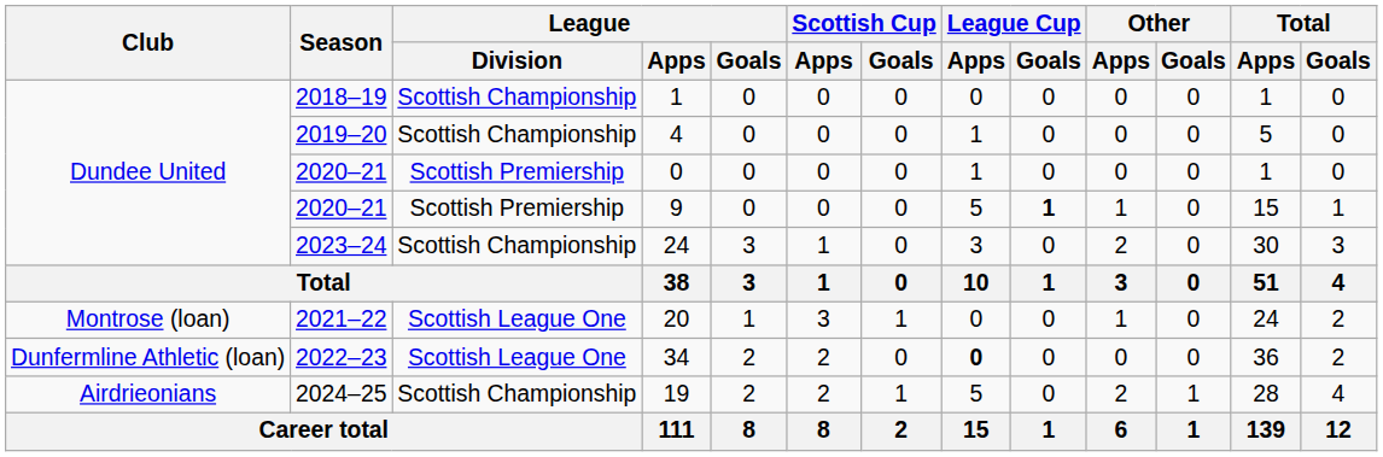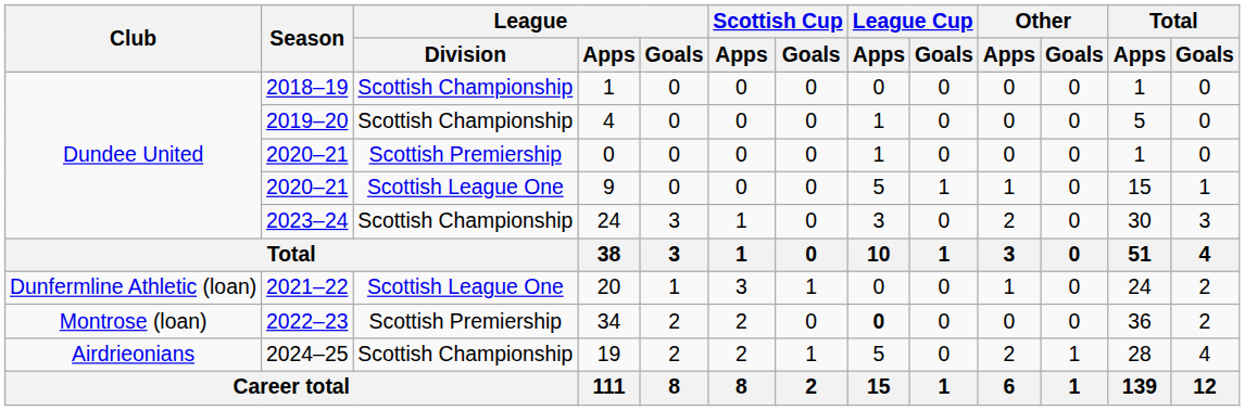 <table class="wikitable" style="text-align:center">
 <tr>
 <th rowspan="2">Club</th>
 <th rowspan="2">Season</th>
 <th colspan="3">League</th>
 <th colspan="2"><a href='#'>Scottish Cup</a></th>
 <th colspan="2"><a href='#'>League Cup</a></th>
 <th colspan="2">Other</th>
 <th colspan="2">Total</th>
 </tr>
 <tr>
 <th>Division</th>
 <th>Apps</th>
 <th>Goals</th>
 <th>Apps</th>
 <th>Goals</th>
 <th>Apps</th>
 <th>Goals</th>
 <th>Apps</th>
 <th>Goals</th>
 <th>Apps</th>
 <th>Goals</th>
 </tr>
 <tr>
 <td rowspan="5"><a href='#'>Dundee United</a></td>
 <td><a href='#'>2018–19</a></td>
 <td><a href='#'>Scottish Championship</a></td>
 <td>1</td>
 <td>0</td>
 <td>0</td>
 <td>0</td>
 <td>0</td>
 <td>0</td>
 <td>0</td>
 <td>0</td>
 <td>1</td>
 <td>0</td>
 </tr>
 <tr>
 <td><a href='#'>2019–20</a></td>
 <td>Scottish Championship</td>
 <td>4</td>
 <td>0</td>
 <td>0</td>
 <td>0</td>
 <td>1</td>
 <td>0</td>
 <td>0</td>
 <td>0</td>
 <td>5</td>
 <td>0</td>
 </tr>
 <tr>
 <td><a href='#'>2020–21</a></td>
 <td><a href='#'>Scottish Premiership</a></td>
 <td>0</td>
 <td>0</td>
 <td>0</td>
 <td>0</td>
 <td>1</td>
 <td>0</td>
 <td>0</td>
 <td>0</td>
 <td>1</td>
 <td>0</td>
 </tr>
 <tr>
 <td><a href='#'>2020–21</a></td>
-<td>Scottish Premiership</td>
+<td><a href='#'>Scottish League One</a></td>
 <td>9</td>
 <td>0</td>
 <td>0</td>
 <td>0</td>
 <td>5</td>
-<td><strong>1</strong></td>
+<td>1</td>
 <td>1</td>
 <td>0</td>
 <td>15</td>
 <td>1</td>
 </tr>
 <tr>
 <td><a href='#'>2023–24</a></td>
 <td>Scottish Championship</td>
 <td>24</td>
 <td>3</td>
 <td>1</td>
 <td>0</td>
 <td>3</td>
 <td>0</td>
 <td>2</td>
 <td>0</td>
 <td>30</td>
 <td>3</td>
 </tr>
 <tr>
 <th colspan="3">Total</th>
 <th>38</th>
 <th>3</th>
 <th>1</th>
 <th>0</th>
 <th>10</th>
 <th>1</th>
 <th>3</th>
 <th>0</th>
 <th>51</th>
 <th>4</th>
 </tr>
 <tr>
-<td><a href='#'>Montrose</a> (loan)</td>
+<td><a href='#'>Dunfermline Athletic</a> (loan)</td>
 <td><a href='#'>2021–22</a></td>
 <td><a href='#'>Scottish League One</a></td>
 <td>20</td>
 <td>1</td>
 <td>3</td>
 <td>1</td>
 <td>0</td>
 <td>0</td>
 <td>1</td>
 <td>0</td>
 <td>24</td>
 <td>2</td>
 </tr>
 <tr>
-<td><a href='#'>Dunfermline Athletic</a> (loan)</td>
+<td><a href='#'>Montrose</a> (loan)</td>
 <td><a href='#'>2022–23</a></td>
-<td><a href='#'>Scottish League One</a></td>
+<td>Scottish Premiership</td>
 <td>34</td>
 <td>2</td>
 <td>2</td>
 <td>0</td>
 <td><strong>0</strong></td>
 <td>0</td>
 <td>0</td>
 <td>0</td>
 <td>36</td>
 <td>2</td>
 </tr>
 <tr>
 <td><a href='#'>Airdrieonians</a></td>
 <td>2024–25</td>
 <td>Scottish Championship</td>
 <td>19</td>
 <td>2</td>
 <td>2</td>
 <td>1</td>
 <td>5</td>
 <td>0</td>
 <td>2</td>
 <td>1</td>
 <td>28</td>
 <td>4</td>
 </tr>
 <tr>
 <th colspan="3">Career total</th>
 <th>111</th>
 <th>8</th>
 <th>8</th>
 <th>2</th>
 <th>15</th>
 <th>1</th>
 <th>6</th>
 <th>1</th>
 <th>139</th>
 <th>12</th>
 </tr>
 </table>
